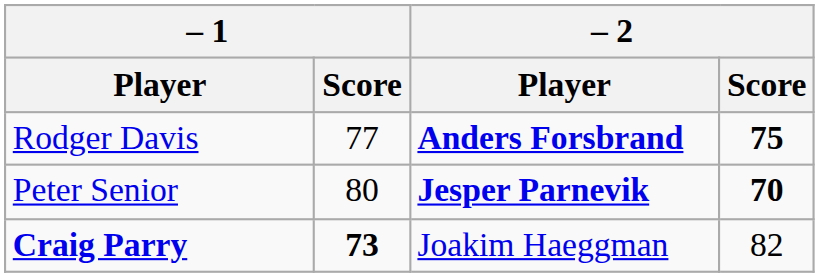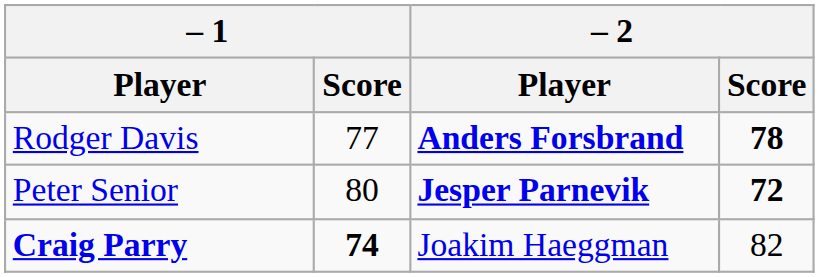 <table class=wikitable>
 <tr>
 <th colspan=2> – 1</th>
 <th colspan=2> – 2</th>
 </tr>
 <tr>
 <th width=140>Player</th>
 <th>Score</th>
 <th width=140>Player</th>
 <th>Score</th>
 </tr>
 <tr>
 <td><a href='#'>Rodger Davis</a></td>
 <td align=center>77</td>
 <td><strong><a href='#'>Anders Forsbrand</a></strong></td>
-<td align=center><strong>75</strong></td>
+<td align=center><strong>78</strong></td>
 </tr>
 <tr>
 <td><a href='#'>Peter Senior</a></td>
 <td align=center>80</td>
 <td><strong><a href='#'>Jesper Parnevik</a></strong></td>
-<td align=center><strong>70</strong></td>
+<td align=center><strong>72</strong></td>
 </tr>
 <tr>
 <td><strong><a href='#'>Craig Parry</a></strong></td>
-<td align=center><strong>73</strong></td>
+<td align=center><strong>74</strong></td>
 <td><a href='#'>Joakim Haeggman</a></td>
 <td align=center>82</td>
 </tr>
 </table>
